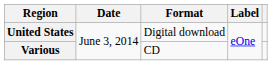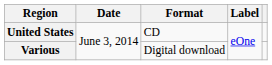 <table class="wikitable plainrowheaders">
 <tr>
 <th scope="col">Region</th>
 <th scope="col">Date</th>
 <th scope="col">Format</th>
 <th scope="col">Label</th>
 <th scope="col"></th>
 </tr>
 <tr>
 <th scope="row">United States</th>
 <td rowspan="2">June 3, 2014</td>
-<td rowspan="1">Digital download</td>
+<td rowspan="1">CD</td>
 <td rowspan="2"><a href='#'>eOne</a></td>
 <td align="center"></td>
 </tr>
 <tr>
 <th scope="row">Various</th>
-<td rowspan="1">CD</td>
+<td rowspan="1">Digital download</td>
 <td align="center"></td>
 </tr>
 </table>
